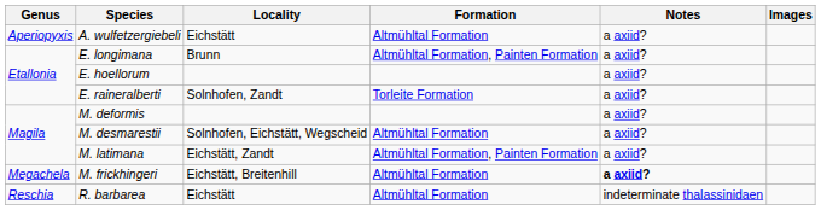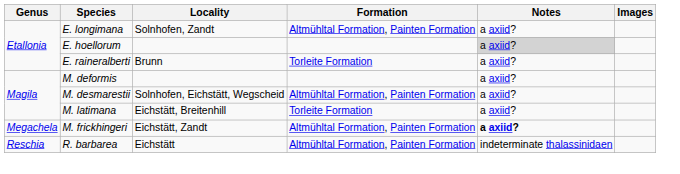 <table class="wikitable">
 <tr>
 <th>Genus</th>
 <th>Species</th>
 <th>Locality</th>
 <th>Formation</th>
 <th>Notes</th>
 <th>Images</th>
 </tr>
 <tr>
-<td><em><a href='#'>Aperiopyxis</a></em></td>
-<td><em>A. wulfetzergiebeli</em></td>
-<td>Eichstätt</td>
-<td><a href='#'>Altmühltal Formation</a></td>
-<td>a <a href='#'>axiid</a>?</td>
-<td></td>
-</tr>
-<tr>
 <td rowspan="3"><em><a href='#'>Etallonia</a></em></td>
 <td><em>E. longimana</em></td>
-<td>Brunn</td>
+<td>Solnhofen, Zandt</td>
 <td><a href='#'>Altmühltal Formation</a>, <a href='#'>Painten Formation</a></td>
 <td>a <a href='#'>axiid</a>?</td>
 <td></td>
 </tr>
 <tr>
 <td><em>E. hoellorum</em></td>
 <td></td>
 <td></td>
-<td>a <a href='#'>axiid</a>?</td>
+<td style="background: lightgrey;">a <a href='#'>axiid</a>?</td>
 <td></td>
 </tr>
 <tr>
 <td><em>E. raineralberti</em></td>
-<td>Solnhofen, Zandt</td>
+<td>Brunn</td>
 <td><a href='#'>Torleite Formation</a></td>
 <td>a <a href='#'>axiid</a>?</td>
 <td></td>
 </tr>
 <tr>
 <td rowspan="3"><em><a href='#'>Magila</a></em></td>
 <td><em>M. deformis</em></td>
 <td></td>
 <td></td>
 <td>a <a href='#'>axiid</a>?</td>
 <td></td>
 </tr>
 <tr>
 <td><em>M. desmarestii</em></td>
 <td>Solnhofen, Eichstätt, Wegscheid</td>
-<td><a href='#'>Altmühltal Formation</a></td>
+<td><a href='#'>Altmühltal Formation</a>, <a href='#'>Painten Formation</a></td>
 <td>a <a href='#'>axiid</a>?</td>
 <td></td>
 </tr>
 <tr>
 <td><em>M. latimana</em></td>
-<td>Eichstätt, Zandt</td>
-<td><a href='#'>Altmühltal Formation</a>, <a href='#'>Painten Formation</a></td>
+<td>Eichstätt, Breitenhill</td>
+<td><a href='#'>Torleite Formation</a></td>
 <td>a <a href='#'>axiid</a>?</td>
 <td></td>
 </tr>
 <tr>
 <td><em><a href='#'>Megachela</a></em></td>
 <td><em>M. frickhingeri</em></td>
-<td>Eichstätt, Breitenhill</td>
-<td><a href='#'>Altmühltal Formation</a></td>
+<td>Eichstätt, Zandt</td>
+<td><a href='#'>Altmühltal Formation</a>, <a href='#'>Painten Formation</a></td>
 <td><strong>a <a href='#'>axiid</a>?</strong></td>
 <td></td>
 </tr>
 <tr>
 <td><em><a href='#'>Reschia</a></em></td>
 <td><em>R. barbarea</em></td>
 <td>Eichstätt</td>
-<td><a href='#'>Altmühltal Formation</a></td>
+<td><a href='#'>Altmühltal Formation</a>, <a href='#'>Painten Formation</a></td>
 <td>indeterminate <a href='#'>thalassinidaen</a></td>
 <td></td>
 </tr>
 </table>
